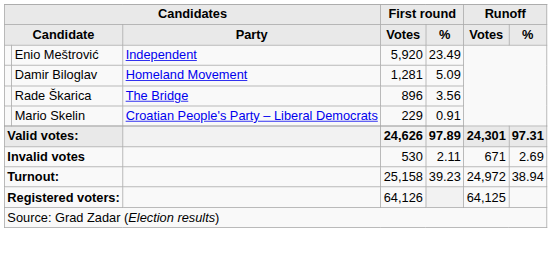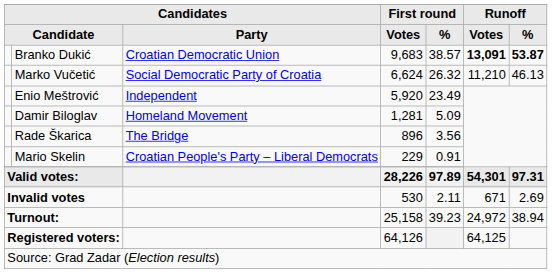 <table class="wikitable">
 <tr>
 </tr>
 <tr style="background-color:#C9C9C9">
 <th style="background-color:#E9E9E9" align= center colspan="3">Candidates</th>
 <th style="background-color:#E9E9E9" align= center colspan="2">First round</th>
 <th style="background-color:#E9E9E9" align= center colspan="2">Runoff</th>
 </tr>
 <tr>
 <th style="background-color:#E9E9E9" align= center colspan="2">Candidate</th>
 <th style="background-color:#E9E9E9" align= center>Party</th>
 <th style="background-color:#E9E9E9" align= center>Votes</th>
 <th style="background-color:#E9E9E9" align= center>%</th>
 <th style="background-color:#E9E9E9" align= center>Votes</th>
 <th style="background-color:#E9E9E9" align= center>%</th>
+</tr>
+<tr>
+<td bgcolor=></td>
+<td align = left>Branko Dukić</td>
+<td align = left><a href='#'>Croatian Democratic Union</a></td>
+<td align = right>9,683</td>
+<td align = right>38.57</td>
+<td align="right"><strong>13,091</strong></td>
+<td align="right"><strong>53.87</strong></td>
+</tr>
+<tr>
+<td bgcolor=></td>
+<td align = left>Marko Vučetić</td>
+<td align = left><a href='#'>Social Democratic Party of Croatia</a></td>
+<td align = right>6,624</td>
+<td align = right>26.32</td>
+<td align="right">11,210</td>
+<td align="right">46.13</td>
 </tr>
 <tr>
 <td bgcolor=></td>
 <td align = left>Enio Meštrović</td>
 <td align = left><a href='#'>Independent</a></td>
 <td align = right>5,920</td>
 <td align = right>23.49</td>
 </tr>
 <tr>
 <td bgcolor=></td>
 <td align = left>Damir Biloglav</td>
 <td align = left><a href='#'>Homeland Movement</a></td>
 <td align = right>1,281</td>
 <td align = right>5.09</td>
 </tr>
 <tr>
 <td bgcolor=></td>
 <td align = left>Rade Škarica</td>
 <td align = left><a href='#'>The Bridge</a></td>
 <td align = right>896</td>
 <td align = right>3.56</td>
 </tr>
 <tr>
 <td bgcolor=></td>
 <td align = left>Mario Skelin</td>
 <td align = left><a href='#'>Croatian People's Party – Liberal Democrats</a></td>
 <td align = right>229</td>
 <td align = right>0.91</td>
 </tr>
 <tr>
 </tr>
 <tr style="background-color:#E9E9E9">
 <td align=left colspan=2><strong>Valid votes:</strong></td>
 <th align=right></th>
-<th align=right>24,626</th>
+<th align=right>28,226</th>
 <th align=right>97.89</th>
-<td align="right"><strong>24,301</strong></td>
+<td align="right"><strong>54,301</strong></td>
 <td align="right"><strong>97.31</strong></td>
 </tr>
 <tr>
 <td align=left colspan=2><strong>Invalid votes</strong></td>
 <td align=right></td>
 <td align=right>530</td>
 <td align=right>2.11</td>
 <td align="right">671</td>
 <td align="right">2.69</td>
 </tr>
 <tr>
 <td align=left colspan=2><strong>Turnout:</strong></td>
 <td align=right></td>
 <td align=right>25,158</td>
 <td align=right>39.23</td>
 <td align="right">24,972</td>
 <td align="right">38.94</td>
 </tr>
 <tr>
 <td align=left colspan=2><strong>Registered voters:</strong></td>
 <td align=right></td>
 <td align=right>64,126</td>
 <th align=right></th>
 <td align="right">64,125</td>
 <td align="right"></td>
 </tr>
 <tr>
 <td align=left colspan=7>Source: Grad Zadar (<em>Election results</em>)  </td>
 </tr>
 </table>
